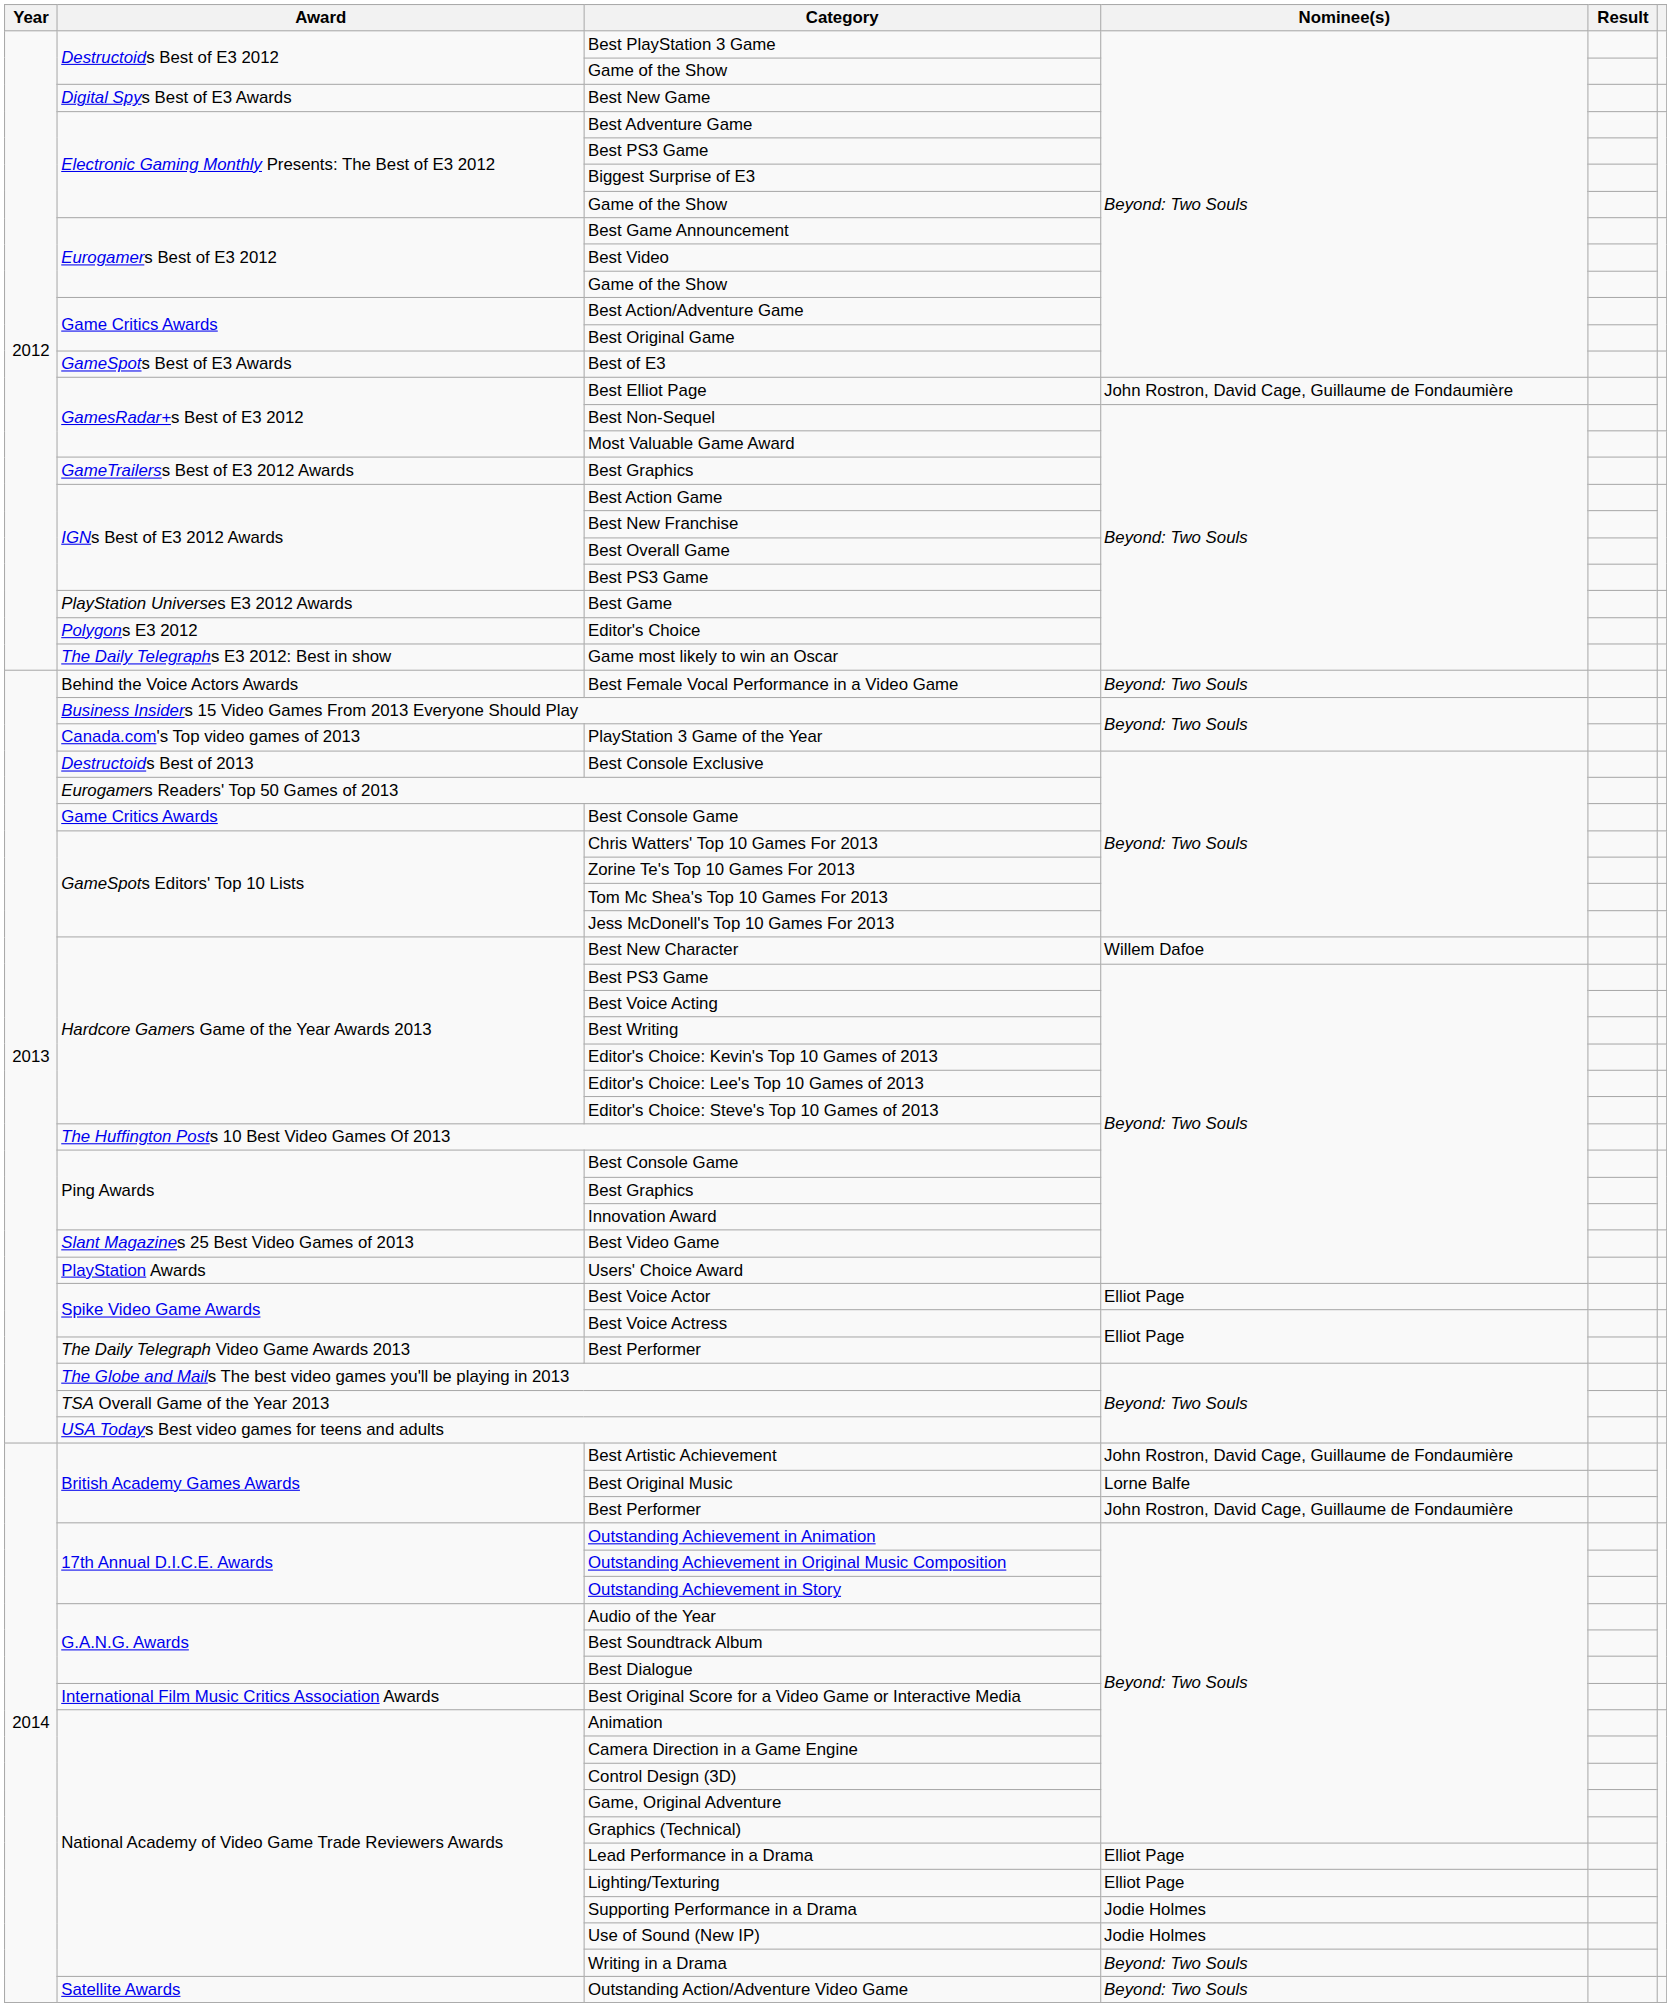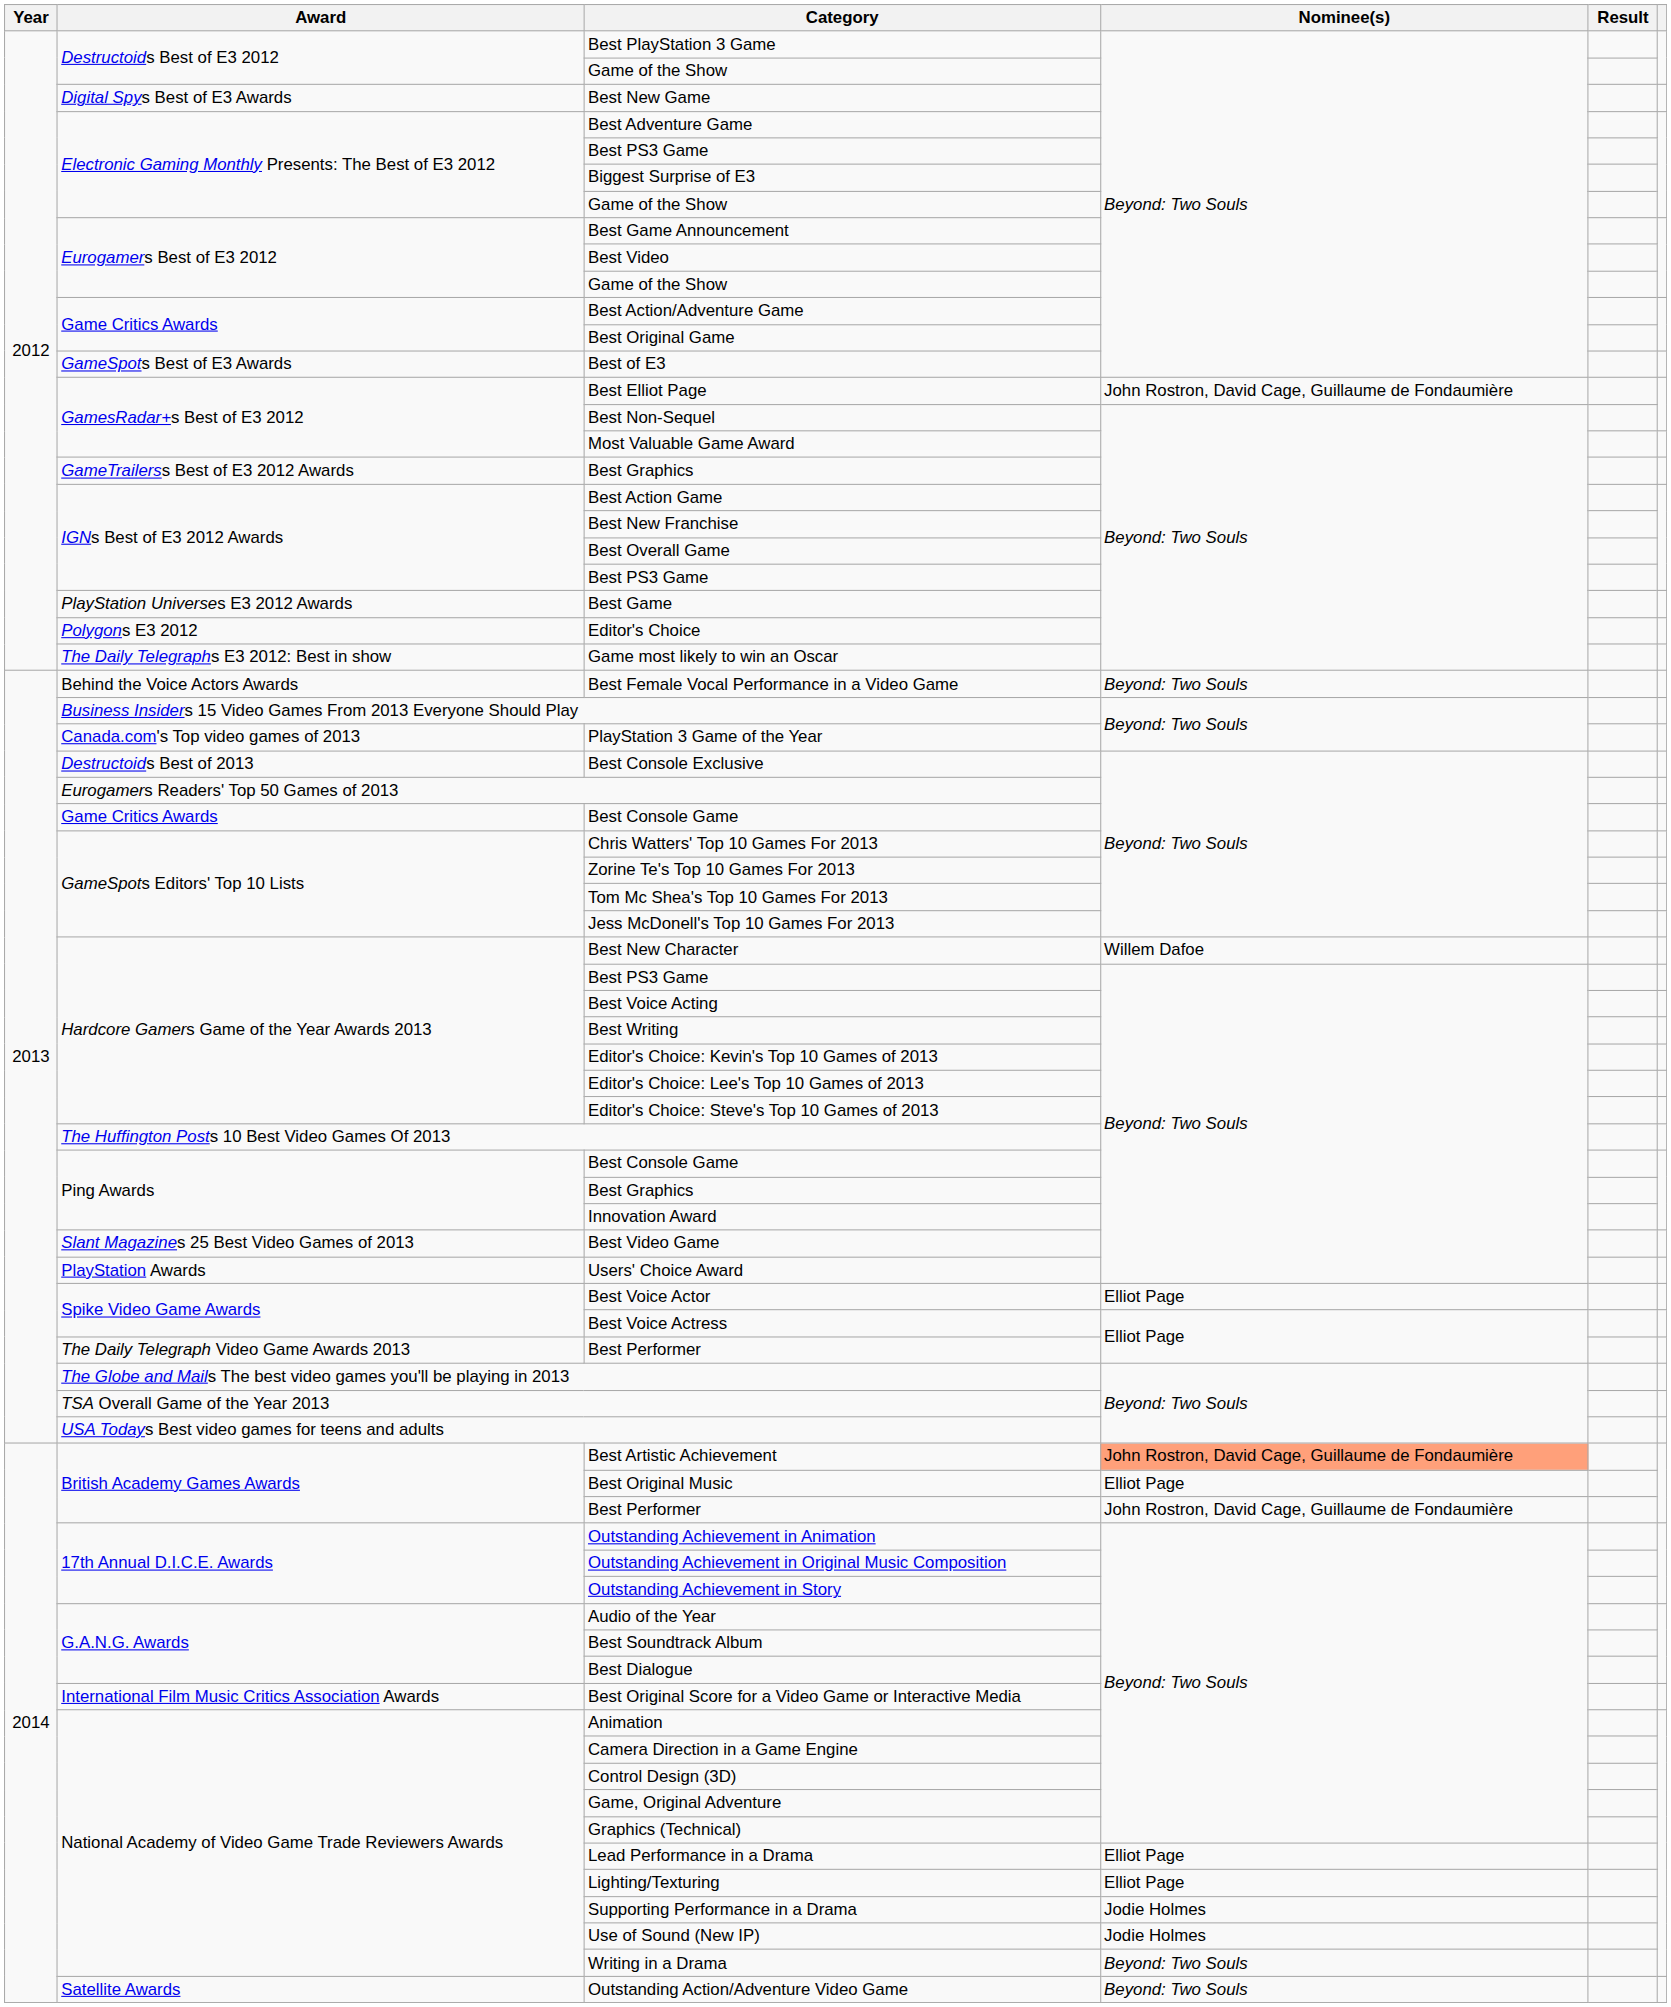 <table class="wikitable sortable" style="width: 100%;">
 <tr style="text-align:center;">
 <th>Year</th>
 <th>Award</th>
 <th>Category</th>
 <th>Nominee(s)</th>
 <th>Result</th>
 <th></th>
 </tr>
 <tr>
 <td rowspan="24" style="text-align:center;">2012</td>
 <td rowspan="2"><em><a href='#'>Destructoid</a></em>s Best of E3 2012</td>
 <td>Best PlayStation 3 Game</td>
 <td rowspan="13"><em>Beyond: Two Souls</em></td>
 <td></td>
 <td rowspan="2"></td>
 </tr>
 <tr>
 <td>Game of the Show</td>
 <td></td>
 </tr>
 <tr>
 <td><em><a href='#'>Digital Spy</a></em>s Best of E3 Awards</td>
 <td>Best New Game</td>
 <td></td>
 <td></td>
 </tr>
 <tr>
 <td rowspan="4"><em><a href='#'>Electronic Gaming Monthly</a></em> Presents: The Best of E3 2012</td>
 <td>Best Adventure Game</td>
 <td></td>
 <td rowspan="4"></td>
 </tr>
 <tr>
 <td>Best PS3 Game</td>
 <td></td>
 </tr>
 <tr>
 <td>Biggest Surprise of E3</td>
 <td></td>
 </tr>
 <tr>
 <td>Game of the Show</td>
 <td></td>
 </tr>
 <tr>
 <td rowspan="3"><em><a href='#'>Eurogamer</a></em>s Best of E3 2012</td>
 <td>Best Game Announcement</td>
 <td></td>
 <td rowspan="3"></td>
 </tr>
 <tr>
 <td>Best Video</td>
 <td></td>
 </tr>
 <tr>
 <td>Game of the Show</td>
 <td></td>
 </tr>
 <tr>
 <td rowspan="2"><a href='#'>Game Critics Awards</a></td>
 <td>Best Action/Adventure Game</td>
 <td></td>
 <td rowspan="2"></td>
 </tr>
 <tr>
 <td>Best Original Game</td>
 <td></td>
 </tr>
 <tr>
 <td><em><a href='#'>GameSpot</a></em>s Best of E3 Awards</td>
 <td>Best of E3</td>
 <td></td>
 <td></td>
 </tr>
 <tr>
 <td rowspan="3"><em><a href='#'>GamesRadar+</a></em>s Best of E3 2012</td>
 <td>Best Elliot Page</td>
 <td>John Rostron, David Cage, Guillaume de Fondaumière</td>
 <td></td>
 <td rowspan="2"></td>
 </tr>
 <tr>
 <td>Best Non-Sequel</td>
 <td rowspan="10"><em>Beyond: Two Souls</em></td>
 <td></td>
 </tr>
 <tr>
 <td>Most Valuable Game Award</td>
 <td></td>
 <td></td>
 </tr>
 <tr>
 <td><em><a href='#'>GameTrailers</a></em>s Best of E3 2012 Awards</td>
 <td>Best Graphics</td>
 <td></td>
 <td></td>
 </tr>
 <tr>
 <td rowspan="4"><em><a href='#'>IGN</a></em>s Best of E3 2012 Awards</td>
 <td>Best Action Game</td>
 <td></td>
 <td rowspan="4"></td>
 </tr>
 <tr>
 <td>Best New Franchise</td>
 <td></td>
 </tr>
 <tr>
 <td>Best Overall Game</td>
 <td></td>
 </tr>
 <tr>
 <td>Best PS3 Game</td>
 <td></td>
 </tr>
 <tr>
 <td><em>PlayStation Universe</em>s E3 2012 Awards</td>
 <td>Best Game</td>
 <td></td>
 <td></td>
 </tr>
 <tr>
 <td><em><a href='#'>Polygon</a></em>s E3 2012</td>
 <td>Editor's Choice</td>
 <td></td>
 <td></td>
 </tr>
 <tr>
 <td><em><a href='#'>The Daily Telegraph</a></em>s E3 2012: Best in show</td>
 <td>Game most likely to win an Oscar</td>
 <td></td>
 <td></td>
 </tr>
 <tr>
 <td rowspan="29" style="text-align:center;">2013</td>
 <td>Behind the Voice Actors Awards</td>
 <td>Best Female Vocal Performance in a Video Game</td>
 <td><em>Beyond: Two Souls</em></td>
 <td></td>
 <td></td>
 </tr>
 <tr>
 <td colspan="2"><em><a href='#'>Business Insider</a></em>s 15 Video Games From 2013 Everyone Should Play</td>
 <td rowspan="2"><em>Beyond: Two Souls</em></td>
 <td></td>
 <td></td>
 </tr>
 <tr>
 <td><a href='#'>Canada.com</a>'s Top video games of 2013</td>
 <td>PlayStation 3 Game of the Year</td>
 <td></td>
 <td></td>
 </tr>
 <tr>
 <td><em><a href='#'>Destructoid</a></em>s Best of 2013</td>
 <td>Best Console Exclusive</td>
 <td rowspan="7"><em>Beyond: Two Souls</em></td>
 <td></td>
 <td></td>
 </tr>
 <tr>
 <td colspan="2"><em>Eurogamer</em>s Readers' Top 50 Games of 2013</td>
 <td></td>
 <td></td>
 </tr>
 <tr>
 <td><a href='#'>Game Critics Awards</a></td>
 <td>Best Console Game</td>
 <td></td>
 <td></td>
 </tr>
 <tr>
 <td rowspan="4"><em>GameSpot</em>s Editors' Top 10 Lists</td>
 <td>Chris Watters' Top 10 Games For 2013</td>
 <td></td>
 <td></td>
 </tr>
 <tr>
 <td>Zorine Te's Top 10 Games For 2013</td>
 <td></td>
 <td></td>
 </tr>
 <tr>
 <td>Tom Mc Shea's Top 10 Games For 2013</td>
 <td></td>
 <td></td>
 </tr>
 <tr>
 <td>Jess McDonell's Top 10 Games For 2013</td>
 <td></td>
 <td></td>
 </tr>
 <tr>
 <td rowspan="7"><em>Hardcore Gamer</em>s Game of the Year Awards 2013</td>
 <td>Best New Character</td>
 <td>Willem Dafoe</td>
 <td></td>
 <td></td>
 </tr>
 <tr>
 <td>Best PS3 Game</td>
 <td rowspan="12"><em>Beyond: Two Souls</em></td>
 <td></td>
 <td></td>
 </tr>
 <tr>
 <td>Best Voice Acting</td>
 <td></td>
 <td></td>
 </tr>
 <tr>
 <td>Best Writing</td>
 <td></td>
 <td></td>
 </tr>
 <tr>
 <td>Editor's Choice: Kevin's Top 10 Games of 2013</td>
 <td></td>
 <td></td>
 </tr>
 <tr>
 <td>Editor's Choice: Lee's Top 10 Games of 2013</td>
 <td></td>
 <td></td>
 </tr>
 <tr>
 <td>Editor's Choice: Steve's Top 10 Games of 2013</td>
 <td></td>
 <td></td>
 </tr>
 <tr>
 <td colspan="2"><em><a href='#'>The Huffington Post</a></em>s 10 Best Video Games Of 2013</td>
 <td></td>
 <td></td>
 </tr>
 <tr>
 <td rowspan="3">Ping Awards</td>
 <td>Best Console Game</td>
 <td></td>
 <td rowspan="3"><br></td>
 </tr>
 <tr>
 <td>Best Graphics</td>
 <td></td>
 </tr>
 <tr>
 <td>Innovation Award</td>
 <td></td>
 </tr>
 <tr>
 <td><em><a href='#'>Slant Magazine</a></em>s 25 Best Video Games of 2013</td>
 <td>Best Video Game</td>
 <td></td>
 <td></td>
 </tr>
 <tr>
 <td><a href='#'>PlayStation</a> Awards</td>
 <td>Users' Choice Award</td>
 <td></td>
 <td></td>
 </tr>
 <tr>
 <td rowspan="2"><a href='#'>Spike Video Game Awards</a></td>
 <td>Best Voice Actor</td>
 <td>Elliot Page</td>
 <td></td>
 <td></td>
 </tr>
 <tr>
 <td>Best Voice Actress</td>
 <td rowspan="2">Elliot Page</td>
 <td></td>
 <td></td>
 </tr>
 <tr>
 <td><em>The Daily Telegraph</em> Video Game Awards 2013</td>
 <td>Best Performer</td>
 <td></td>
 <td></td>
 </tr>
 <tr>
 <td colspan="2"><em><a href='#'>The Globe and Mail</a></em>s The best video games you'll be playing in 2013</td>
 <td rowspan="3"><em>Beyond: Two Souls</em></td>
 <td></td>
 <td></td>
 </tr>
 <tr>
 <td colspan="2"><em>TSA</em> Overall Game of the Year 2013</td>
 <td></td>
 <td></td>
 </tr>
 <tr>
 <td colspan="2"><em><a href='#'>USA Today</a></em>s Best video games for teens and adults</td>
 <td></td>
 <td></td>
 </tr>
 <tr>
 <td rowspan="21" style="text-align:center;">2014</td>
 <td rowspan="3"><a href='#'>British Academy Games Awards</a></td>
 <td>Best Artistic Achievement</td>
-<td>John Rostron, David Cage, Guillaume de Fondaumière</td>
+<td style="background: lightsalmon;">John Rostron, David Cage, Guillaume de Fondaumière</td>
 <td></td>
 <td rowspan="3"></td>
 </tr>
 <tr>
 <td>Best Original Music</td>
-<td>Lorne Balfe</td>
+<td>Elliot Page</td>
 <td></td>
 </tr>
 <tr>
 <td>Best Performer</td>
 <td>John Rostron, David Cage, Guillaume de Fondaumière</td>
 <td></td>
 </tr>
 <tr>
 <td rowspan="3"><a href='#'>17th Annual D.I.C.E. Awards</a></td>
 <td><a href='#'>Outstanding Achievement in Animation</a></td>
 <td rowspan="12"><em>Beyond: Two Souls</em></td>
 <td></td>
 <td rowspan="3"></td>
 </tr>
 <tr>
 <td><a href='#'>Outstanding Achievement in Original Music Composition</a></td>
 <td></td>
 </tr>
 <tr>
 <td><a href='#'>Outstanding Achievement in Story</a></td>
 <td></td>
 </tr>
 <tr>
 <td rowspan="3"> <a href='#'>G.A.N.G. Awards</a></td>
 <td>Audio of the Year</td>
 <td></td>
 <td rowspan="3"><br></td>
 </tr>
 <tr>
 <td>Best Soundtrack Album</td>
 <td></td>
 </tr>
 <tr>
 <td>Best Dialogue</td>
 <td></td>
 </tr>
 <tr>
 <td><a href='#'>International Film Music Critics Association</a> Awards</td>
 <td>Best Original Score for a Video Game or Interactive Media</td>
 <td></td>
 <td></td>
 </tr>
 <tr>
 <td rowspan="10">National Academy of Video Game Trade Reviewers Awards</td>
 <td>Animation</td>
 <td></td>
 <td rowspan="10"></td>
 </tr>
 <tr>
 <td>Camera Direction in a Game Engine</td>
 <td></td>
 </tr>
 <tr>
 <td>Control Design (3D)</td>
 <td></td>
 </tr>
 <tr>
 <td>Game, Original Adventure</td>
 <td></td>
 </tr>
 <tr>
 <td>Graphics (Technical)</td>
 <td></td>
 </tr>
 <tr>
 <td>Lead Performance in a Drama</td>
 <td>Elliot Page</td>
 <td></td>
 </tr>
 <tr>
 <td>Lighting/Texturing</td>
 <td>Elliot Page</td>
 <td></td>
 </tr>
 <tr>
 <td>Supporting Performance in a Drama</td>
 <td>Jodie Holmes</td>
 <td></td>
 </tr>
 <tr>
 <td>Use of Sound (New IP)</td>
 <td>Jodie Holmes</td>
 <td></td>
 </tr>
 <tr>
 <td>Writing in a Drama</td>
 <td><em>Beyond: Two Souls</em></td>
 <td></td>
 </tr>
 <tr>
 <td><a href='#'>Satellite Awards</a></td>
 <td>Outstanding Action/Adventure Video Game</td>
 <td><em>Beyond: Two Souls</em></td>
 <td></td>
 <td></td>
 </tr>
 <tr>
 </tr>
 </table>
